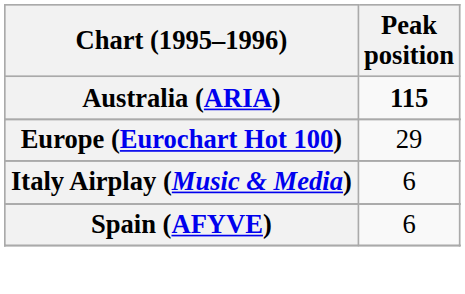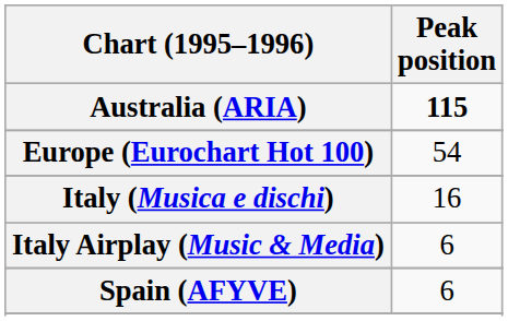 <table class="wikitable sortable plainrowheaders" style="text-align:center">
 <tr>
 <th scope="col">Chart (1995–1996)</th>
 <th scope="col">Peak<br>position</th>
 </tr>
 <tr>
 <th scope="row">Australia (<a href='#'>ARIA</a>)</th>
 <td><strong>115</strong></td>
 </tr>
 <tr>
 </tr>
 <tr>
 </tr>
 <tr>
 </tr>
 <tr>
 <th scope="row">Europe (<a href='#'>Eurochart Hot 100</a>)</th>
-<td>29</td>
+<td>54</td>
 </tr>
 <tr>
 </tr>
 <tr>
+</tr>
+<tr>
+<th scope="row">Italy (<em><a href='#'>Musica e dischi</a></em>)</th>
+<td>16</td>
 </tr>
 <tr>
 <th scope="row">Italy Airplay (<em><a href='#'>Music & Media</a></em>)</th>
 <td>6</td>
 </tr>
 <tr>
 </tr>
 <tr>
 </tr>
 <tr>
 </tr>
 <tr>
 <th scope="row">Spain (<a href='#'>AFYVE</a>)</th>
 <td>6</td>
 </tr>
 <tr>
 </tr>
 <tr>
 </tr>
 </table>
